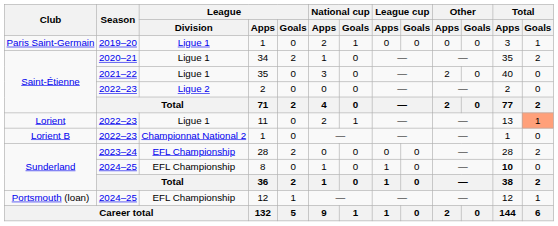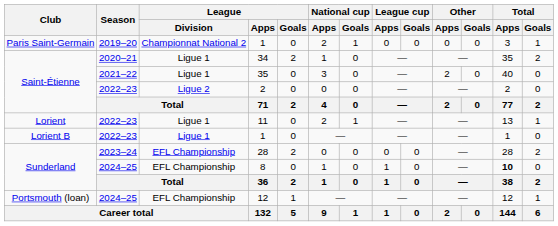 <table class="wikitable" style="text-align:center">
 <tr>
 <th rowspan="2">Club</th>
 <th rowspan="2">Season</th>
 <th colspan="3">League</th>
 <th colspan="2">National cup</th>
 <th colspan="2">League cup</th>
 <th colspan="2">Other</th>
 <th colspan="2">Total</th>
 </tr>
 <tr>
 <th>Division</th>
 <th>Apps</th>
 <th>Goals</th>
 <th>Apps</th>
 <th>Goals</th>
 <th>Apps</th>
 <th>Goals</th>
 <th>Apps</th>
 <th>Goals</th>
 <th>Apps</th>
 <th>Goals</th>
 </tr>
 <tr>
 <td><a href='#'>Paris Saint-Germain</a></td>
 <td><a href='#'>2019–20</a></td>
-<td><a href='#'>Ligue 1</a></td>
+<td><a href='#'>Championnat National 2</a></td>
 <td>1</td>
 <td>0</td>
 <td>2</td>
 <td>1</td>
 <td>0</td>
 <td>0</td>
 <td>0</td>
 <td>0</td>
 <td>3</td>
 <td>1</td>
 </tr>
 <tr>
 <td rowspan="4"><a href='#'>Saint-Étienne</a></td>
 <td><a href='#'>2020–21</a></td>
 <td>Ligue 1</td>
 <td>34</td>
 <td>2</td>
 <td>1</td>
 <td>0</td>
 <td colspan="2">—</td>
 <td colspan="2">—</td>
 <td>35</td>
 <td>2</td>
 </tr>
 <tr>
 <td><a href='#'>2021–22</a></td>
 <td>Ligue 1</td>
 <td>35</td>
 <td>0</td>
 <td>3</td>
 <td>0</td>
 <td colspan="2">—</td>
 <td>2</td>
 <td>0</td>
 <td>40</td>
 <td>0</td>
 </tr>
 <tr>
 <td><a href='#'>2022–23</a></td>
 <td><a href='#'>Ligue 2</a></td>
 <td>2</td>
 <td>0</td>
 <td>0</td>
 <td>0</td>
 <td colspan="2">—</td>
 <td colspan="2">—</td>
 <td>2</td>
 <td>0</td>
 </tr>
 <tr>
 <th colspan="2">Total</th>
 <th>71</th>
 <th>2</th>
 <th>4</th>
 <th>0</th>
 <th colspan="2">—</th>
 <th>2</th>
 <th>0</th>
 <th>77</th>
 <th>2</th>
 </tr>
 <tr>
 <td><a href='#'>Lorient</a></td>
 <td><a href='#'>2022–23</a></td>
 <td>Ligue 1</td>
 <td>11</td>
 <td>0</td>
 <td>2</td>
 <td>1</td>
 <td colspan="2">—</td>
 <td colspan="2">—</td>
 <td>13</td>
-<td style="background: lightsalmon;">1</td>
+<td>1</td>
 </tr>
 <tr>
 <td><a href='#'>Lorient B</a></td>
 <td><a href='#'>2022–23</a></td>
-<td><a href='#'>Championnat National 2</a></td>
+<td><a href='#'>Ligue 1</a></td>
 <td>1</td>
 <td>0</td>
 <td colspan="2">—</td>
 <td colspan="2">—</td>
 <td colspan="2">—</td>
 <td>1</td>
 <td>0</td>
 </tr>
 <tr>
 <td rowspan="3"><a href='#'>Sunderland</a></td>
 <td><a href='#'>2023–24</a></td>
 <td><a href='#'>EFL Championship</a></td>
 <td>28</td>
 <td>2</td>
 <td>0</td>
 <td>0</td>
 <td>0</td>
 <td>0</td>
 <td colspan="2">—</td>
 <td>28</td>
 <td>2</td>
 </tr>
 <tr>
 <td><a href='#'>2024–25</a></td>
 <td>EFL Championship</td>
 <td>8</td>
 <td>0</td>
 <td>1</td>
 <td>0</td>
 <td>1</td>
 <td>0</td>
 <td colspan="2">—</td>
 <td><strong>10</strong></td>
 <td>0</td>
 </tr>
 <tr>
 <th colspan="2">Total</th>
 <th>36</th>
 <th>2</th>
 <th>1</th>
 <th>0</th>
 <th>1</th>
 <th>0</th>
 <th colspan="2">—</th>
 <th>38</th>
 <th>2</th>
 </tr>
 <tr>
 <td><a href='#'>Portsmouth</a> (loan)</td>
 <td><a href='#'>2024–25</a></td>
 <td>EFL Championship</td>
 <td>12</td>
 <td>1</td>
 <td colspan="2">—</td>
 <td colspan="2">—</td>
 <td colspan="2">—</td>
 <td>12</td>
 <td>1</td>
 </tr>
 <tr>
 <th colspan="3">Career total</th>
 <th>132</th>
 <th>5</th>
 <th>9</th>
 <th>1</th>
 <th>1</th>
 <th>0</th>
 <th>2</th>
 <th>0</th>
 <th>144</th>
 <th>6</th>
 </tr>
 </table>
